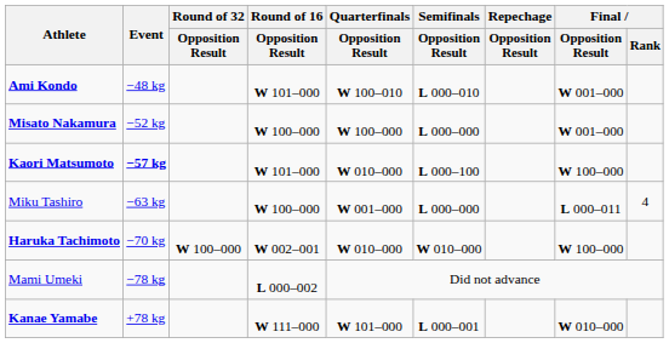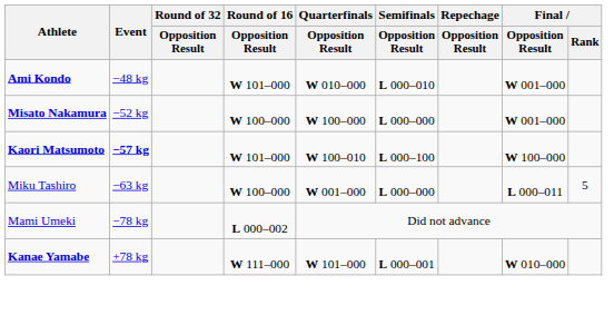 <table class="wikitable" style="font-size:90%">
 <tr>
 <th rowspan="2">Athlete</th>
 <th rowspan="2">Event</th>
 <th>Round of 32</th>
 <th>Round of 16</th>
 <th>Quarterfinals</th>
 <th>Semifinals</th>
 <th>Repechage</th>
 <th colspan=2>Final / </th>
 </tr>
 <tr style="font-size:95%">
 <th>Opposition<br>Result</th>
 <th>Opposition<br>Result</th>
 <th>Opposition<br>Result</th>
 <th>Opposition<br>Result</th>
 <th>Opposition<br>Result</th>
 <th>Opposition<br>Result</th>
 <th>Rank</th>
 </tr>
 <tr align=center>
 <td align=left><strong><a href='#'>Ami Kondo</a></strong></td>
 <td align=left><a href='#'>−48 kg</a></td>
 <td></td>
 <td><br><strong>W</strong> 101–000</td>
-<td><br><strong>W</strong> 100–010</td>
+<td><br><strong>W</strong> 010–000</td>
 <td><br><strong>L</strong> 000–010</td>
 <td></td>
 <td><br><strong>W</strong> 001–000</td>
 <td></td>
 </tr>
 <tr align=center>
 <td align=left><strong><a href='#'>Misato Nakamura</a></strong></td>
 <td align=left><a href='#'>−52 kg</a></td>
 <td></td>
 <td><br><strong>W</strong> 100–000</td>
 <td><br><strong>W</strong> 100–000</td>
 <td><br><strong>L</strong> 000–000 </td>
 <td></td>
 <td><br><strong>W</strong> 001–000</td>
 <td></td>
 </tr>
 <tr align=center>
 <td align=left><strong><a href='#'>Kaori Matsumoto</a></strong></td>
 <td align=left><strong><a href='#'>−57 kg</a></strong></td>
 <td></td>
 <td><br><strong>W</strong> 101–000</td>
-<td><br><strong>W</strong> 010–000</td>
+<td><br><strong>W</strong> 100–010</td>
 <td><br><strong>L</strong> 000–100</td>
 <td></td>
 <td><br><strong>W</strong> 100–000</td>
 <td></td>
 </tr>
 <tr align=center>
 <td align=left><a href='#'>Miku Tashiro</a></td>
 <td align=left><a href='#'>−63 kg</a></td>
 <td></td>
 <td><br><strong>W</strong> 100–000</td>
 <td><br><strong>W</strong> 001–000</td>
 <td><br><strong>L</strong> 000–000</td>
 <td></td>
 <td><br><strong>L</strong> 000–011</td>
-<td>4</td>
-</tr>
-<tr align=center>
-<td align=left><strong><a href='#'>Haruka Tachimoto</a></strong></td>
-<td align=left><a href='#'>−70 kg</a></td>
-<td><br><strong>W</strong> 100–000</td>
-<td><br><strong>W</strong> 002–001</td>
-<td><br><strong>W</strong> 010–000</td>
-<td><br><strong>W</strong> 010–000</td>
-<td></td>
-<td><br><strong>W</strong> 100–000</td>
-<td></td>
+<td>5</td>
 </tr>
 <tr align=center>
 <td align=left><a href='#'>Mami Umeki</a></td>
 <td align=left><a href='#'>−78 kg</a></td>
 <td></td>
 <td><br><strong>L</strong> 000–002</td>
 <td colspan=5>Did not advance</td>
 </tr>
 <tr align=center>
 <td align=left><strong><a href='#'>Kanae Yamabe</a></strong></td>
 <td align=left><a href='#'>+78 kg</a></td>
 <td></td>
 <td><br><strong>W</strong> 111–000</td>
 <td><br><strong>W</strong> 101–000</td>
 <td><br><strong>L</strong> 000–001</td>
 <td></td>
 <td><br><strong>W</strong> 010–000</td>
 <td></td>
 </tr>
 </table>
